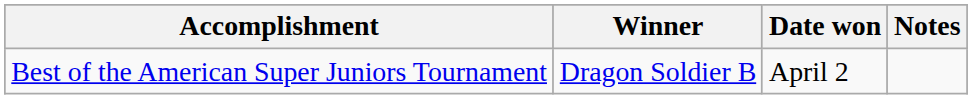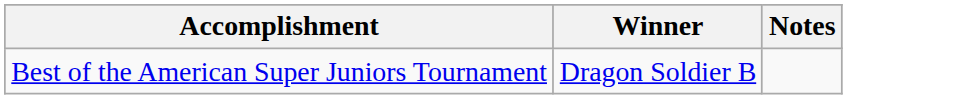 <table class="wikitable">
 <tr>
 <th>Accomplishment</th>
 <th>Winner</th>
-<th>Date won</th>
 <th>Notes</th>
 </tr>
 <tr>
 <td><a href='#'>Best of the American Super Juniors Tournament</a></td>
 <td><a href='#'>Dragon Soldier B</a></td>
-<td>April 2</td>
 <td></td>
 </tr>
 </table>
